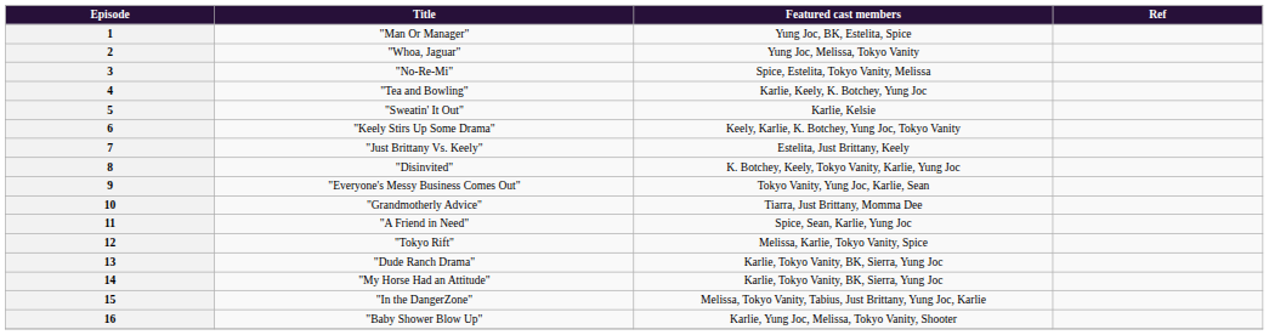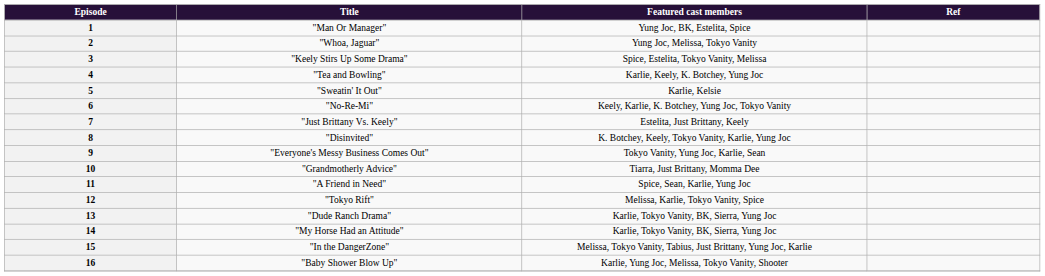 <table class="wikitable sortable" style="font-size:90%; text-align: center">
 <tr>
 <th scope="col" style="background:#271039; color: #FFFFFF;" width="5%">Episode</th>
 <th scope="col" style="background:#271039; color: #FFFFFF;" width="10%">Title</th>
 <th scope="col" style="background:#271039; color: #FFFFFF;" width="10%">Featured cast members</th>
 <th scope="col" style="background:#271039; color: #FFFFFF;" width="5%">Ref</th>
 </tr>
 <tr>
 <th scope="row">1</th>
 <td>"Man Or Manager"</td>
 <td>Yung Joc, BK, Estelita, Spice</td>
 <td align="center"></td>
 </tr>
 <tr>
 <th scope="row">2</th>
 <td>"Whoa, Jaguar"</td>
 <td>Yung Joc, Melissa, Tokyo Vanity</td>
 <td align="center"></td>
 </tr>
 <tr>
 <th scope="row">3</th>
-<td>"No-Re-Mi"</td>
+<td>"Keely Stirs Up Some Drama"</td>
 <td>Spice, Estelita, Tokyo Vanity, Melissa</td>
 <td align="center"></td>
 </tr>
 <tr>
 <th scope="row">4</th>
 <td>"Tea and Bowling"</td>
 <td>Karlie, Keely, K. Botchey, Yung Joc</td>
 <td align="center"></td>
 </tr>
 <tr>
 <th scope="row">5</th>
 <td>"Sweatin' It Out"</td>
 <td>Karlie, Kelsie</td>
 <td align="center"></td>
 </tr>
 <tr>
 <th scope="row">6</th>
-<td>"Keely Stirs Up Some Drama"</td>
+<td>"No-Re-Mi"</td>
 <td>Keely, Karlie, K. Botchey, Yung Joc, Tokyo Vanity</td>
 <td align="center"></td>
 </tr>
 <tr>
 <th scope="row">7</th>
 <td>"Just Brittany Vs. Keely"</td>
 <td>Estelita, Just Brittany, Keely</td>
 <td align="center"></td>
 </tr>
 <tr>
 <th scope="row">8</th>
 <td>"Disinvited"</td>
 <td>K. Botchey, Keely, Tokyo Vanity, Karlie, Yung Joc</td>
 <td align="center"></td>
 </tr>
 <tr>
 <th scope="row">9</th>
 <td>"Everyone's Messy Business Comes Out"</td>
 <td>Tokyo Vanity, Yung Joc, Karlie, Sean</td>
 <td align="center"></td>
 </tr>
 <tr>
 <th scope="row">10</th>
 <td>"Grandmotherly Advice"</td>
 <td>Tiarra, Just Brittany, Momma Dee</td>
 <td align="center"></td>
 </tr>
 <tr>
 <th scope="row">11</th>
 <td>"A Friend in Need"</td>
 <td>Spice, Sean, Karlie, Yung Joc</td>
 <td align="center"></td>
 </tr>
 <tr>
 <th scope="row">12</th>
 <td>"Tokyo Rift"</td>
 <td>Melissa, Karlie, Tokyo Vanity, Spice</td>
 <td align="center"></td>
 </tr>
 <tr>
 <th scope="row">13</th>
 <td>"Dude Ranch Drama"</td>
 <td>Karlie, Tokyo Vanity, BK, Sierra, Yung Joc</td>
 <td align="center"></td>
 </tr>
 <tr>
 <th scope="row">14</th>
 <td>"My Horse Had an Attitude"</td>
 <td>Karlie, Tokyo Vanity, BK, Sierra, Yung Joc</td>
 <td align="center"></td>
 </tr>
 <tr>
 <th scope="row">15</th>
 <td>"In the DangerZone"</td>
 <td>Melissa, Tokyo Vanity, Tabius, Just Brittany, Yung Joc, Karlie</td>
 <td align="center"></td>
 </tr>
 <tr>
 <th scope="row">16</th>
 <td>"Baby Shower Blow Up"</td>
 <td>Karlie, Yung Joc, Melissa, Tokyo Vanity, Shooter</td>
 <td align="center"></td>
 </tr>
 <tr>
 </tr>
 </table>
